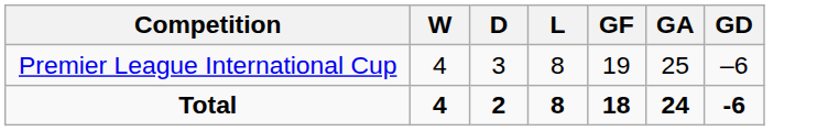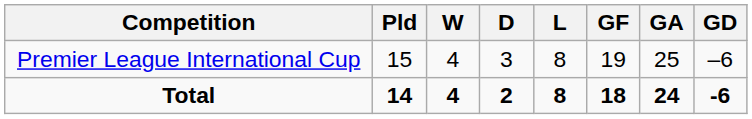 <table class="wikitable" style="text-align: center;">
 <tr>
 <th width="250">Competition</th>
+<th width="30">Pld</th>
 <th width="30">W</th>
 <th width="30">D</th>
 <th width="30">L</th>
 <th width="30">GF</th>
 <th width="30">GA</th>
 <th width="30">GD</th>
 </tr>
 <tr>
 <td><a href='#'>Premier League International Cup</a></td>
+<td>15</td>
 <td>4</td>
 <td>3</td>
 <td>8</td>
 <td>19</td>
 <td>25</td>
 <td>–6</td>
 </tr>
 <tr>
 <td><strong>Total</strong></td>
+<td><strong>14</strong></td>
 <td><strong>4</strong></td>
 <td><strong>2</strong></td>
 <td><strong>8</strong></td>
 <td><strong>18</strong></td>
 <td><strong>24</strong></td>
 <td><strong>-6</strong></td>
 </tr>
 </table>
